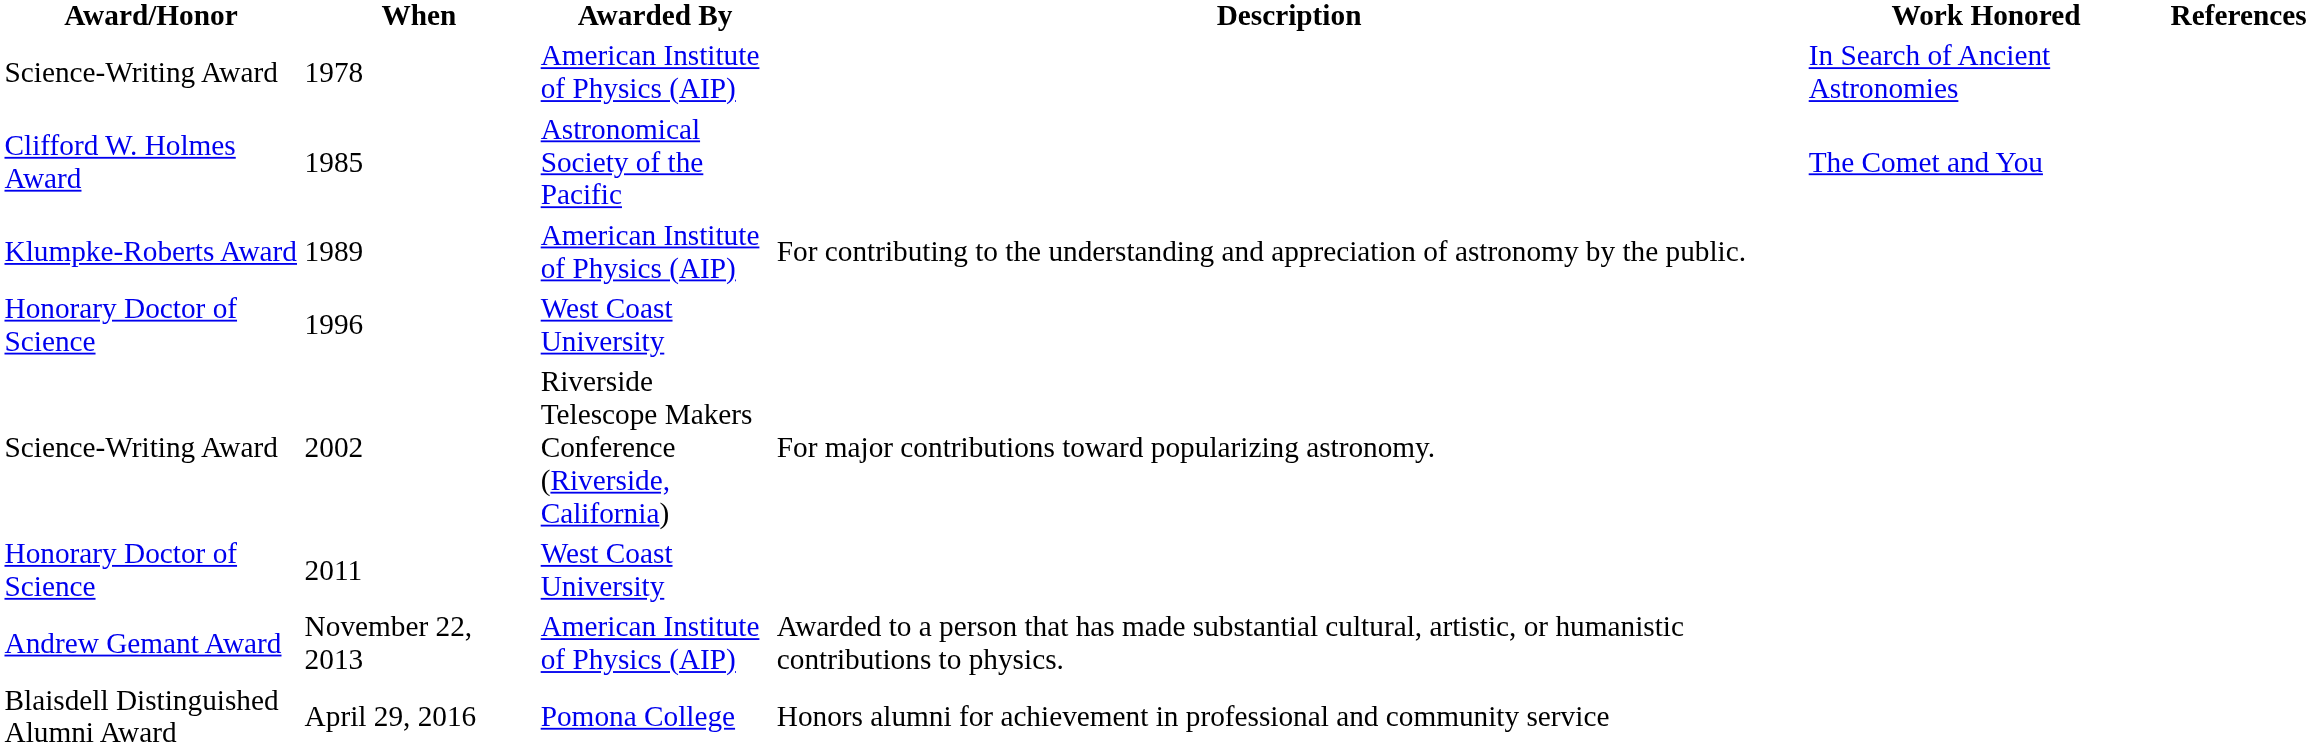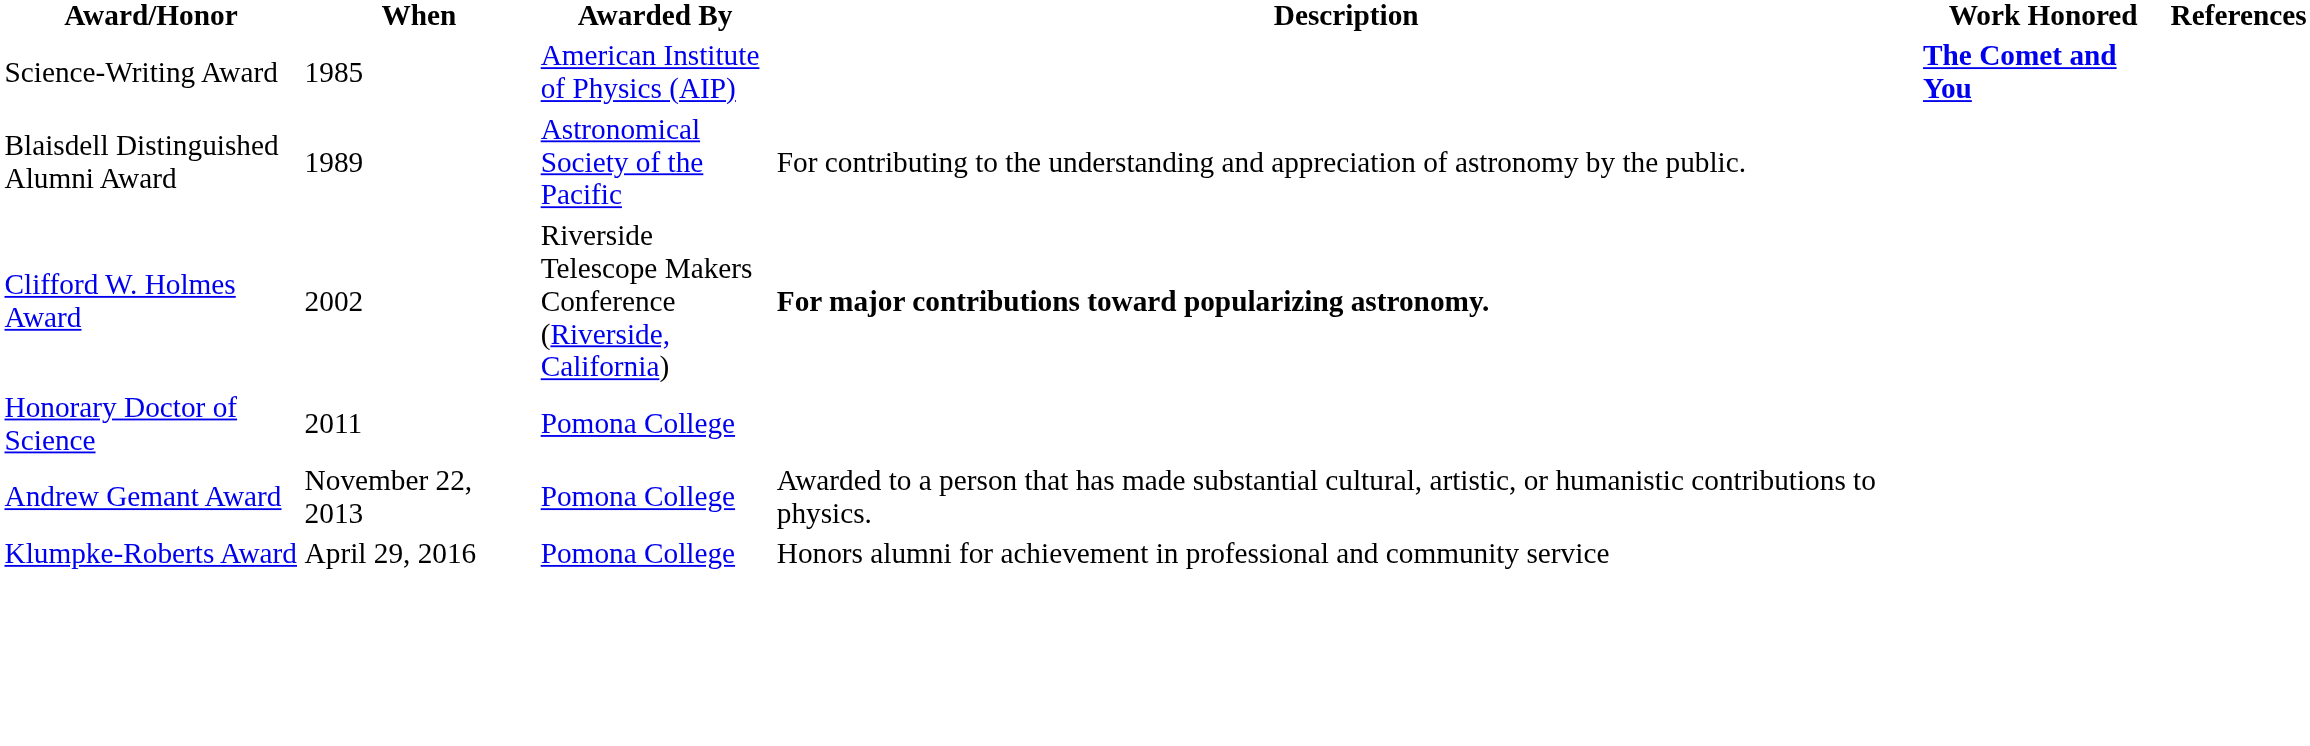 <table>
 <tr>
 <th scope="col" width="160">Award/Honor</th>
 <th scope="col" width="125">When</th>
 <th scope="col" width="125">Awarded By</th>
 <th scope="col">Description</th>
 <th scope="col">Work Honored</th>
 <th scope="col">References</th>
 </tr>
 <tr>
 <td>Science-Writing Award</td>
-<td>1978</td>
+<td>1985</td>
 <td><a href='#'>American Institute of Physics  (AIP)</a></td>
 <td></td>
-<td><a href='#'>In Search of Ancient Astronomies</a></td>
+<td><strong><a href='#'>The Comet and You</a></strong></td>
 <td align="center"></td>
 </tr>
 <tr>
-<td><a href='#'>Clifford W. Holmes Award</a></td>
-<td>1985</td>
+<td>Blaisdell Distinguished Alumni Award</td>
+<td>1989</td>
 <td><a href='#'>Astronomical Society of the Pacific</a></td>
-<td></td>
-<td><a href='#'>The Comet and You</a></td>
-<td align="center"></td>
-</tr>
-<tr>
-<td><a href='#'>Klumpke-Roberts Award</a></td>
-<td>1989</td>
-<td><a href='#'>American Institute of Physics  (AIP)</a></td>
 <td>For contributing to the understanding and appreciation of astronomy by the public.</td>
 <td></td>
 <td align="center"></td>
 </tr>
 <tr>
-<td><a href='#'>Honorary Doctor of Science</a></td>
-<td>1996</td>
-<td><a href='#'>West Coast University</a></td>
-<td></td>
-<td></td>
-<td align="center"></td>
-</tr>
-<tr>
-<td>Science-Writing Award</td>
+<td><a href='#'>Clifford W. Holmes Award</a></td>
 <td>2002</td>
 <td>Riverside Telescope Makers Conference (<a href='#'>Riverside, California</a>)</td>
-<td>For major contributions toward popularizing astronomy.</td>
+<td><strong>For major contributions toward popularizing astronomy.</strong></td>
 <td></td>
 <td align="center"></td>
 </tr>
 <tr>
 <td><a href='#'>Honorary Doctor of Science</a></td>
 <td>2011</td>
-<td><a href='#'>West Coast University</a></td>
+<td><a href='#'>Pomona College</a></td>
 <td></td>
 <td></td>
 <td align="center"><br></td>
 </tr>
 <tr>
 <td><a href='#'>Andrew Gemant Award</a></td>
 <td>November 22, 2013</td>
-<td><a href='#'>American Institute of Physics  (AIP)</a></td>
+<td><a href='#'>Pomona College</a></td>
 <td>Awarded to a person that has made substantial cultural, artistic, or humanistic contributions to physics.</td>
 <td></td>
 <td align="center"><br><br></td>
 </tr>
 <tr>
-<td>Blaisdell Distinguished Alumni Award</td>
+<td><a href='#'>Klumpke-Roberts Award</a></td>
 <td>April 29, 2016</td>
 <td><a href='#'>Pomona College</a></td>
 <td>Honors alumni for achievement in professional and community service</td>
 <td></td>
 <td align="center"></td>
 </tr>
 <tr>
 </tr>
 </table>
